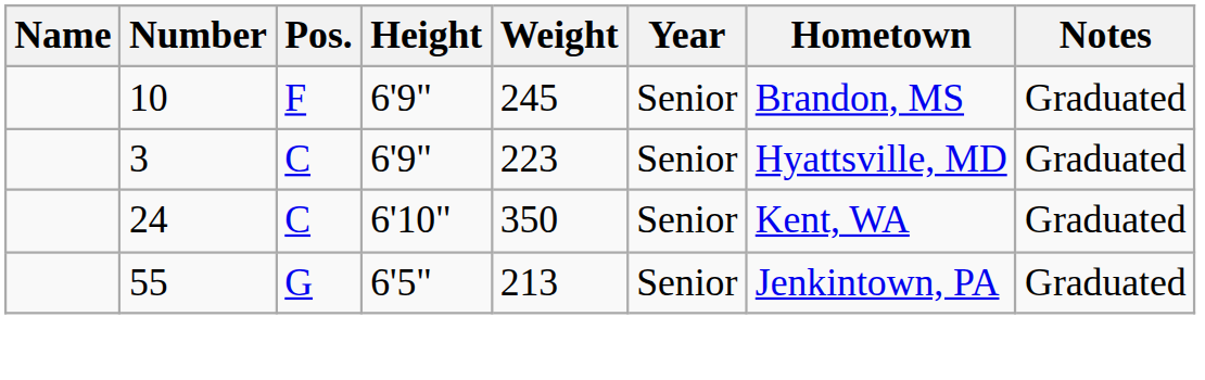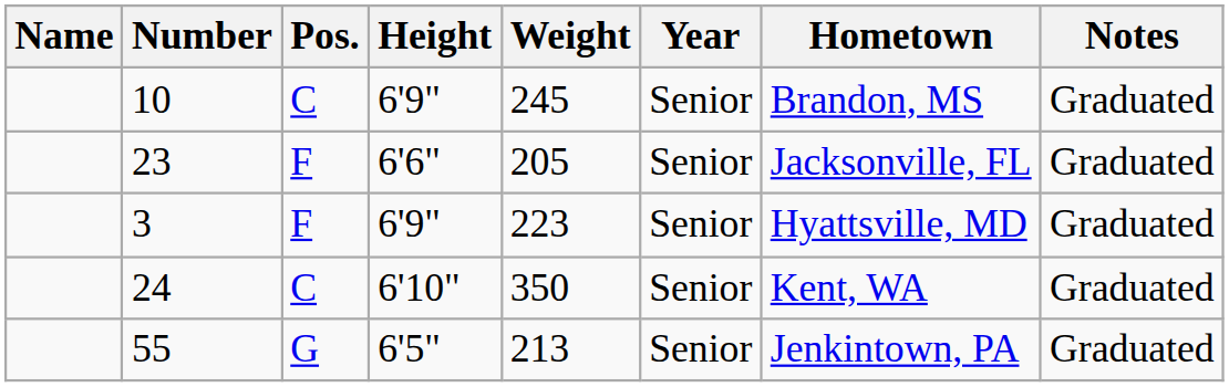 <table class="wikitable sortable" border="1">
 <tr>
 <th>Name</th>
 <th>Number</th>
 <th>Pos.</th>
 <th>Height</th>
 <th>Weight</th>
 <th>Year</th>
 <th>Hometown</th>
 <th class="unsortable">Notes</th>
 </tr>
 <tr>
 <td></td>
 <td>10</td>
-<td><a href='#'>F</a></td>
+<td><a href='#'>C</a></td>
 <td>6'9"</td>
 <td>245</td>
 <td>Senior</td>
 <td><a href='#'>Brandon, MS</a></td>
 <td>Graduated</td>
 </tr>
 <tr>
 <td></td>
+<td>23</td>
+<td><a href='#'>F</a></td>
+<td>6'6"</td>
+<td>205</td>
+<td>Senior</td>
+<td><a href='#'>Jacksonville, FL</a></td>
+<td>Graduated</td>
+</tr>
+<tr>
+<td></td>
 <td>3</td>
-<td><a href='#'>C</a></td>
+<td><a href='#'>F</a></td>
 <td>6'9"</td>
 <td>223</td>
 <td>Senior</td>
 <td><a href='#'>Hyattsville, MD</a></td>
 <td>Graduated</td>
 </tr>
 <tr>
 <td></td>
 <td>24</td>
 <td><a href='#'>C</a></td>
 <td>6'10"</td>
 <td>350</td>
 <td>Senior</td>
 <td><a href='#'>Kent, WA</a></td>
 <td>Graduated</td>
 </tr>
 <tr>
 <td></td>
 <td>55</td>
 <td><a href='#'>G</a></td>
 <td>6'5"</td>
 <td>213</td>
 <td>Senior</td>
 <td><a href='#'>Jenkintown, PA</a></td>
 <td>Graduated</td>
 </tr>
 </table>
